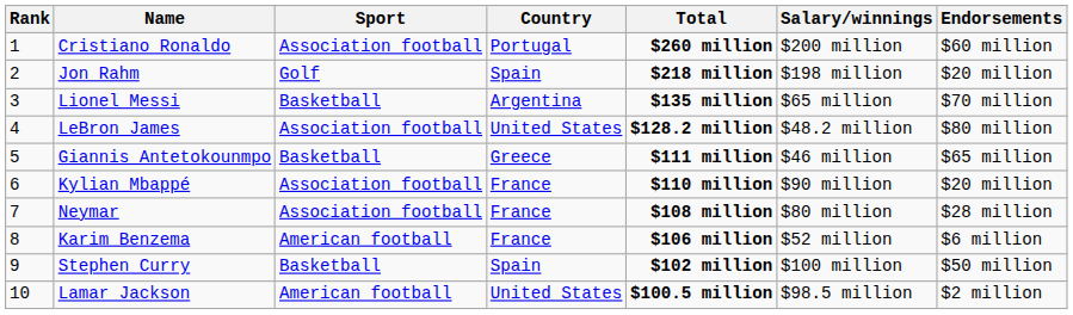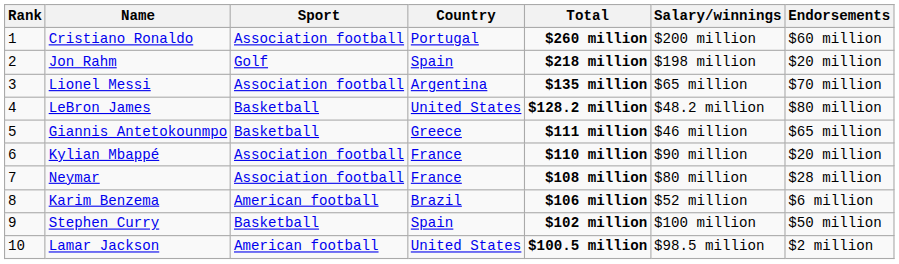 <table class="wikitable sortable" border="1">
 <tr>
 <th scope="col">Rank</th>
 <th scope="col">Name</th>
 <th scope="col">Sport</th>
 <th scope="col">Country</th>
 <th scope="col">Total</th>
 <th scope="col">Salary/winnings</th>
 <th scope="col">Endorsements</th>
 </tr>
 <tr>
 <td>1</td>
 <td><a href='#'>Cristiano Ronaldo</a></td>
 <td><a href='#'>Association football</a></td>
 <td> <a href='#'>Portugal</a></td>
 <td align="right"><strong>$260 million</strong></td>
 <td>$200 million</td>
 <td>$60 million</td>
 </tr>
 <tr>
 <td>2</td>
 <td><a href='#'>Jon Rahm</a></td>
 <td><a href='#'>Golf</a></td>
 <td> <a href='#'>Spain</a></td>
 <td align="right"><strong>$218 million</strong></td>
 <td>$198 million</td>
 <td>$20 million</td>
 </tr>
 <tr>
 <td>3</td>
 <td><a href='#'>Lionel Messi</a></td>
-<td><a href='#'>Basketball</a></td>
+<td><a href='#'>Association football</a></td>
 <td> <a href='#'>Argentina</a></td>
 <td align="right"><strong>$135 million</strong></td>
 <td>$65 million</td>
 <td>$70 million</td>
 </tr>
 <tr>
 <td>4</td>
 <td><a href='#'>LeBron James</a></td>
-<td><a href='#'>Association football</a></td>
+<td><a href='#'>Basketball</a></td>
 <td> <a href='#'>United States</a></td>
 <td align="right"><strong>$128.2 million</strong></td>
 <td>$48.2 million</td>
 <td>$80 million</td>
 </tr>
 <tr>
 <td>5</td>
 <td><a href='#'>Giannis Antetokounmpo</a></td>
 <td><a href='#'>Basketball</a></td>
 <td> <a href='#'>Greece</a></td>
 <td align="right"><strong>$111 million</strong></td>
 <td>$46 million</td>
 <td>$65 million</td>
 </tr>
 <tr>
 <td>6</td>
 <td><a href='#'>Kylian Mbappé</a></td>
 <td><a href='#'>Association football</a></td>
 <td> <a href='#'>France</a></td>
 <td align="right"><strong>$110 million</strong></td>
 <td>$90 million</td>
 <td>$20 million</td>
 </tr>
 <tr>
 <td>7</td>
 <td><a href='#'>Neymar</a></td>
 <td><a href='#'>Association football</a></td>
 <td> <a href='#'>France</a></td>
 <td align="right"><strong>$108 million</strong></td>
 <td>$80 million</td>
 <td>$28 million</td>
 </tr>
 <tr>
 <td>8</td>
 <td><a href='#'>Karim Benzema</a></td>
 <td><a href='#'>American football</a></td>
-<td> <a href='#'>France</a></td>
+<td> <a href='#'>Brazil</a></td>
 <td align="right"><strong>$106 million</strong></td>
 <td>$52 million</td>
 <td>$6 million</td>
 </tr>
 <tr>
 <td>9</td>
 <td><a href='#'>Stephen Curry</a></td>
 <td><a href='#'>Basketball</a></td>
 <td> <a href='#'>Spain</a></td>
 <td align="right"><strong>$102 million</strong></td>
 <td>$100 million</td>
 <td>$50 million</td>
 </tr>
 <tr>
 <td>10</td>
 <td><a href='#'>Lamar Jackson</a></td>
 <td><a href='#'>American football</a></td>
 <td> <a href='#'>United States</a></td>
 <td align="right"><strong>$100.5 million</strong></td>
 <td>$98.5 million</td>
 <td>$2 million</td>
 </tr>
 </table>
